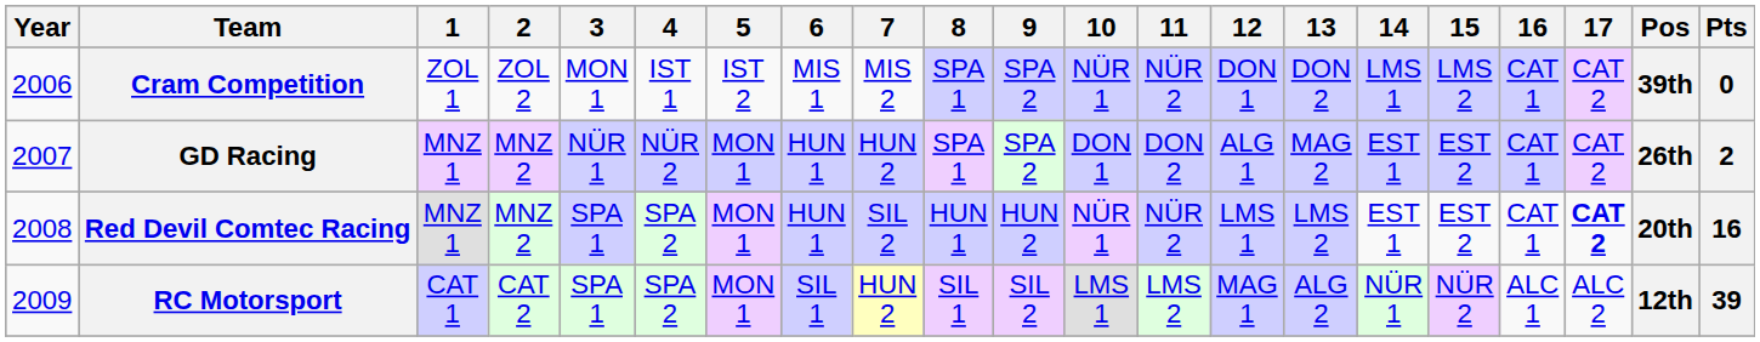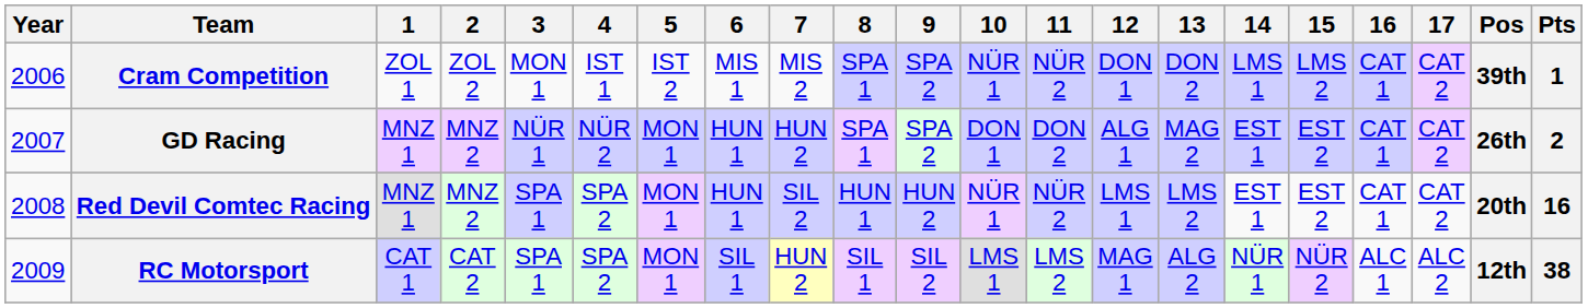 <table class="wikitable" style="text-align:center; font-size:85%">
 <tr>
 <th>Year</th>
 <th>Team</th>
 <th>1</th>
 <th>2</th>
 <th>3</th>
 <th>4</th>
 <th>5</th>
 <th>6</th>
 <th>7</th>
 <th>8</th>
 <th>9</th>
 <th>10</th>
 <th>11</th>
 <th>12</th>
 <th>13</th>
 <th>14</th>
 <th>15</th>
 <th>16</th>
 <th>17</th>
 <th>Pos</th>
 <th>Pts</th>
 </tr>
 <tr>
 <td><a href='#'>2006</a></td>
 <th nowrap><a href='#'>Cram Competition</a></th>
 <td><a href='#'>ZOL<br>1</a></td>
 <td><a href='#'>ZOL<br>2</a></td>
 <td><a href='#'>MON<br>1</a></td>
 <td><a href='#'>IST<br>1</a></td>
 <td><a href='#'>IST<br>2</a></td>
 <td><a href='#'>MIS<br>1</a></td>
 <td><a href='#'>MIS<br>2</a></td>
 <td style="background:#CFCFFF;"><a href='#'>SPA<br>1</a><br></td>
 <td style="background:#CFCFFF;"><a href='#'>SPA<br>2</a><br></td>
 <td style="background:#CFCFFF;"><a href='#'>NÜR<br>1</a><br></td>
 <td style="background:#CFCFFF;"><a href='#'>NÜR<br>2</a><br></td>
 <td style="background:#CFCFFF;"><a href='#'>DON<br>1</a><br></td>
 <td style="background:#CFCFFF;"><a href='#'>DON<br>2</a><br></td>
 <td style="background:#CFCFFF;"><a href='#'>LMS<br>1</a><br></td>
 <td style="background:#CFCFFF;"><a href='#'>LMS<br>2</a><br></td>
 <td style="background:#CFCFFF;"><a href='#'>CAT<br>1</a><br></td>
 <td style="background:#EFCFFF;"><a href='#'>CAT<br>2</a><br></td>
 <th>39th</th>
-<th>0</th>
+<th>1</th>
 </tr>
 <tr>
 <td><a href='#'>2007</a></td>
 <th nowrap>GD Racing</th>
 <td style="background:#EFCFFF;"><a href='#'>MNZ<br>1</a><br></td>
 <td style="background:#EFCFFF;"><a href='#'>MNZ<br>2</a><br></td>
 <td style="background:#CFCFFF;"><a href='#'>NÜR<br>1</a><br></td>
 <td style="background:#CFCFFF;"><a href='#'>NÜR<br>2</a><br></td>
 <td style="background:#CFCFFF;"><a href='#'>MON<br>1</a><br></td>
 <td style="background:#CFCFFF;"><a href='#'>HUN<br>1</a><br></td>
 <td style="background:#CFCFFF;"><a href='#'>HUN<br>2</a><br></td>
 <td style="background:#EFCFFF;"><a href='#'>SPA<br>1</a><br></td>
 <td style="background:#DFFFDF;"><a href='#'>SPA<br>2</a><br></td>
 <td style="background:#CFCFFF;"><a href='#'>DON<br>1</a><br></td>
 <td style="background:#CFCFFF;"><a href='#'>DON<br>2</a><br></td>
 <td style="background:#CFCFFF;"><a href='#'>ALG<br>1</a><br></td>
 <td style="background:#CFCFFF;"><a href='#'>MAG<br>2</a><br></td>
 <td style="background:#CFCFFF;"><a href='#'>EST<br>1</a><br></td>
 <td style="background:#CFCFFF;"><a href='#'>EST<br>2</a><br></td>
 <td style="background:#CFCFFF;"><a href='#'>CAT<br>1</a><br></td>
 <td style="background:#EFCFFF;"><a href='#'>CAT<br>2</a><br></td>
 <th>26th</th>
 <th>2</th>
 </tr>
 <tr>
 <td><a href='#'>2008</a></td>
 <th nowrap><a href='#'>Red Devil Comtec Racing</a></th>
 <td style="background:#DFDFDF;"><a href='#'>MNZ<br>1</a><br></td>
 <td style="background:#DFFFDF;"><a href='#'>MNZ<br>2</a><br></td>
 <td style="background:#CFCFFF;"><a href='#'>SPA<br>1</a><br></td>
 <td style="background:#DFFFDF;"><a href='#'>SPA<br>2</a><br></td>
 <td style="background:#EFCFFF;"><a href='#'>MON<br>1</a><br></td>
 <td style="background:#CFCFFF;"><a href='#'>HUN<br>1</a><br></td>
 <td style="background:#CFCFFF;"><a href='#'>SIL<br>2</a><br></td>
 <td style="background:#CFCFFF;"><a href='#'>HUN<br>1</a><br></td>
 <td style="background:#CFCFFF;"><a href='#'>HUN<br>2</a><br></td>
 <td style="background:#EFCFFF;"><a href='#'>NÜR<br>1</a><br></td>
 <td style="background:#CFCFFF;"><a href='#'>NÜR<br>2</a><br></td>
 <td style="background:#CFCFFF;"><a href='#'>LMS<br>1</a><br></td>
 <td style="background:#CFCFFF;"><a href='#'>LMS<br>2</a><br></td>
 <td><a href='#'>EST<br>1</a></td>
 <td><a href='#'>EST<br>2</a></td>
 <td><a href='#'>CAT<br>1</a></td>
-<td><strong><a href='#'>CAT<br>2</a></strong></td>
+<td><a href='#'>CAT<br>2</a></td>
 <th>20th</th>
 <th>16</th>
 </tr>
 <tr>
 <td><a href='#'>2009</a></td>
 <th nowrap><a href='#'>RC Motorsport</a></th>
 <td style="background:#CFCFFF;"><a href='#'>CAT<br>1</a><br></td>
 <td style="background:#DFFFDF;"><a href='#'>CAT<br>2</a><br></td>
 <td style="background:#DFFFDF;"><a href='#'>SPA<br>1</a><br></td>
 <td style="background:#DFFFDF;"><a href='#'>SPA<br>2</a><br></td>
 <td style="background:#EFCFFF;"><a href='#'>MON<br>1</a><br></td>
 <td style="background:#CFCFFF;"><a href='#'>SIL<br>1</a><br></td>
 <td style="background:#FFFFBF;"><a href='#'>HUN<br>2</a><br></td>
 <td style="background:#EFCFFF;"><a href='#'>SIL<br>1</a><br></td>
 <td style="background:#EFCFFF;"><a href='#'>SIL<br>2</a><br></td>
 <td style="background:#DFDFDF;"><a href='#'>LMS<br>1</a><br></td>
 <td style="background:#DFFFDF;"><a href='#'>LMS<br>2</a><br></td>
 <td style="background:#CFCFFF;"><a href='#'>MAG<br>1</a><br></td>
 <td style="background:#CFCFFF;"><a href='#'>ALG<br>2</a><br></td>
 <td style="background:#DFFFDF;"><a href='#'>NÜR<br>1</a><br></td>
 <td style="background:#EFCFFF;"><a href='#'>NÜR<br>2</a><br></td>
 <td><a href='#'>ALC<br>1</a></td>
 <td><a href='#'>ALC<br>2</a></td>
 <th>12th</th>
-<th>39</th>
+<th>38</th>
 </tr>
 </table>
